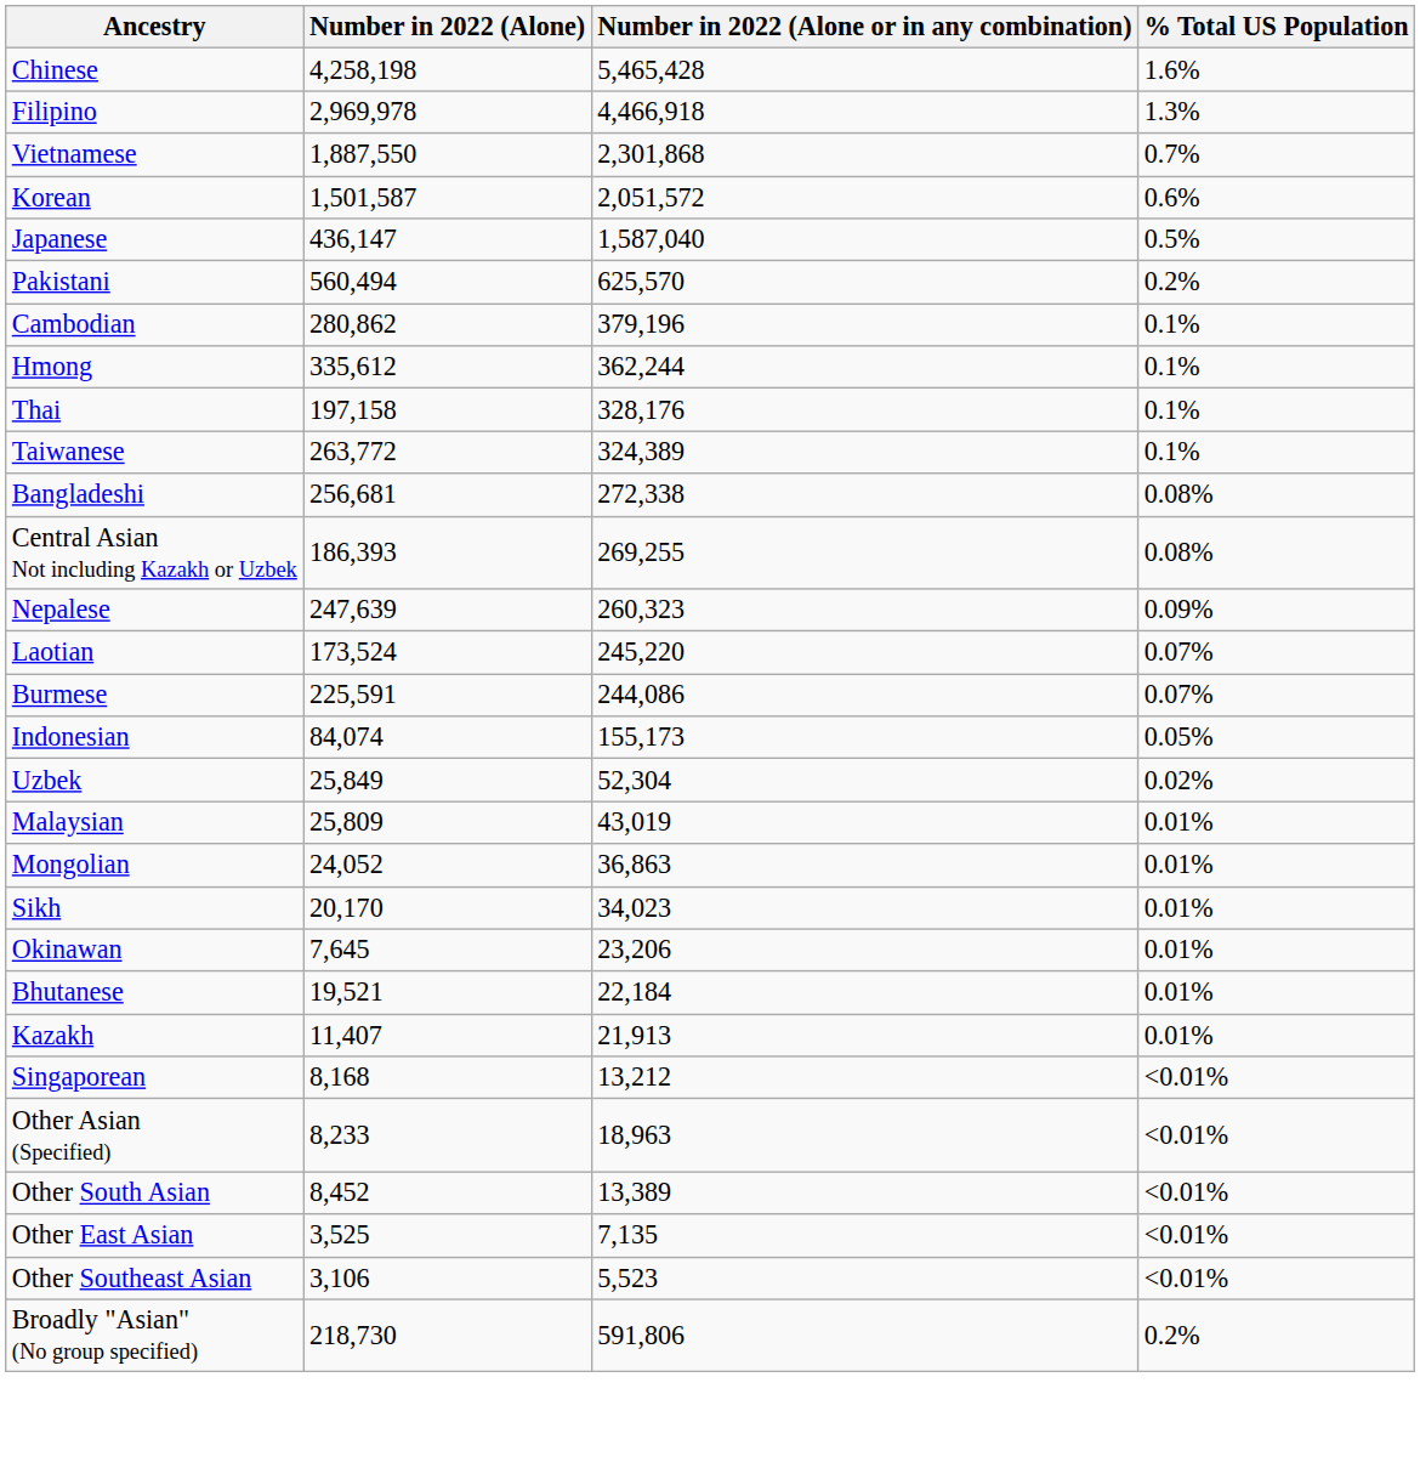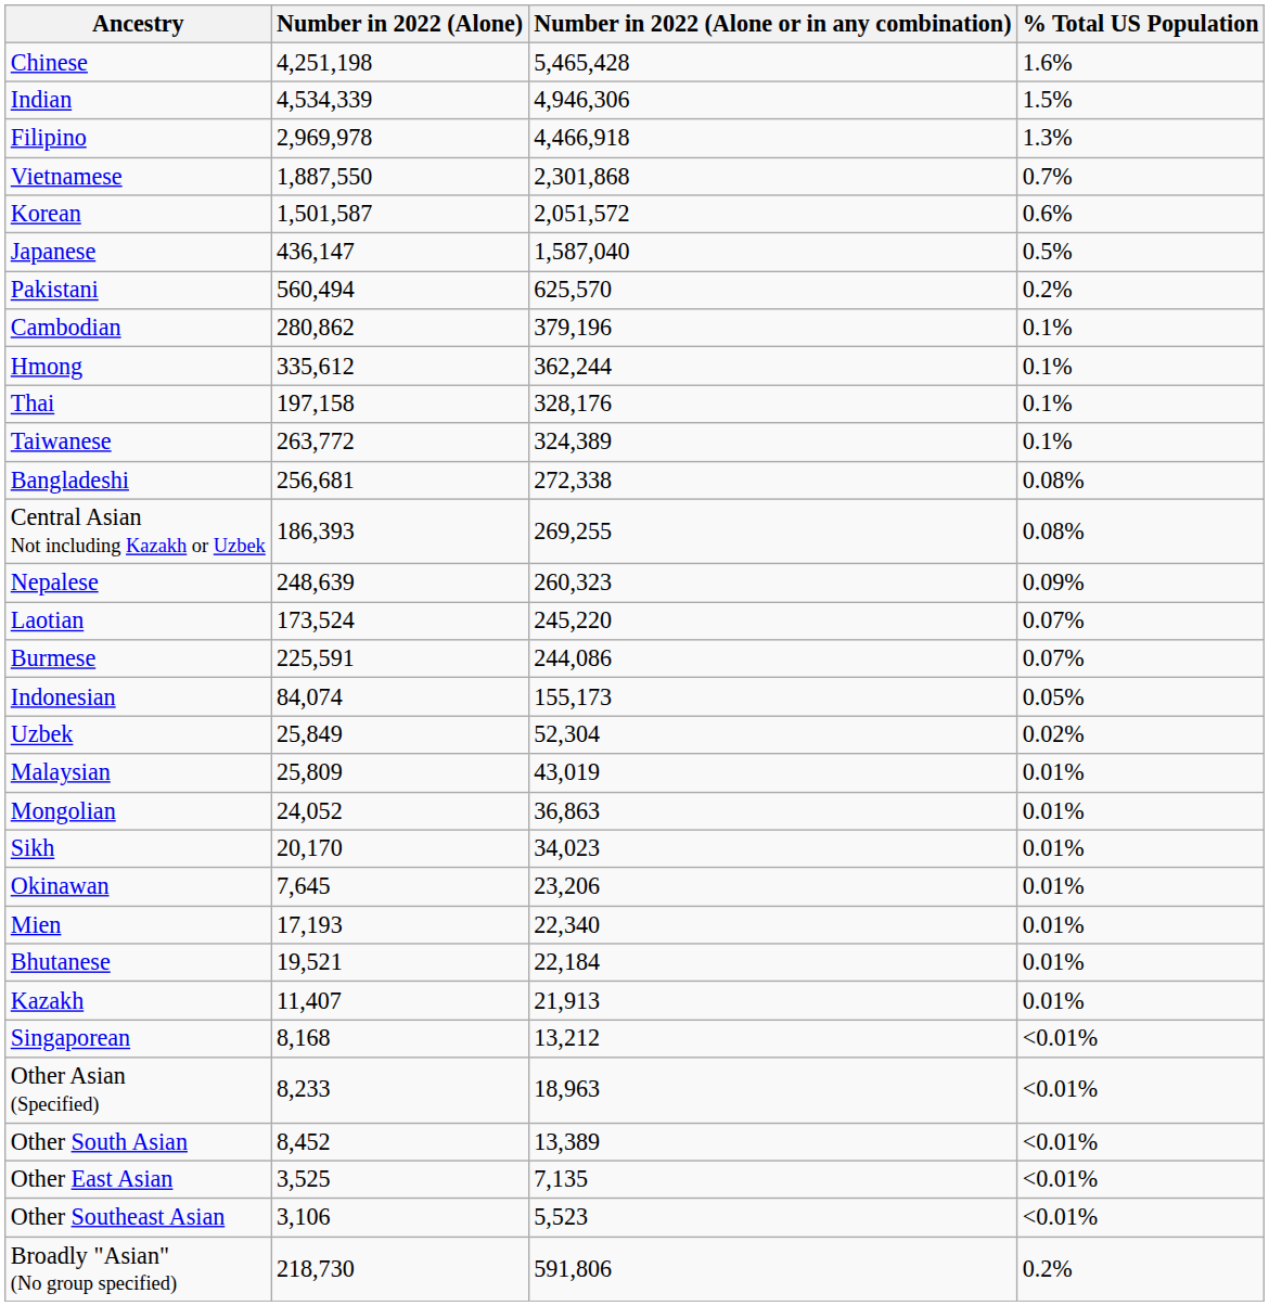 <table class="wikitable sortable">
 <tr>
 <th>Ancestry</th>
 <th>Number in 2022 (Alone)</th>
 <th>Number in 2022 (Alone or in any combination)</th>
 <th>% Total US Population</th>
 </tr>
 <tr>
 <td><a href='#'>Chinese</a></td>
-<td>4,258,198</td>
+<td>4,251,198</td>
 <td>5,465,428</td>
 <td>1.6%</td>
+</tr>
+<tr>
+<td><a href='#'>Indian</a></td>
+<td>4,534,339</td>
+<td>4,946,306</td>
+<td>1.5%</td>
 </tr>
 <tr>
 <td><a href='#'>Filipino</a></td>
 <td>2,969,978</td>
 <td>4,466,918</td>
 <td>1.3%</td>
 </tr>
 <tr>
 <td><a href='#'>Vietnamese</a></td>
 <td>1,887,550</td>
 <td>2,301,868</td>
 <td>0.7%</td>
 </tr>
 <tr>
 <td><a href='#'>Korean</a></td>
 <td>1,501,587</td>
 <td>2,051,572</td>
 <td>0.6%</td>
 </tr>
 <tr>
 <td><a href='#'>Japanese</a></td>
 <td>436,147</td>
 <td>1,587,040</td>
 <td>0.5%</td>
 </tr>
 <tr>
 <td><a href='#'>Pakistani</a></td>
 <td>560,494</td>
 <td>625,570</td>
 <td>0.2%</td>
 </tr>
 <tr>
 <td><a href='#'>Cambodian</a></td>
 <td>280,862</td>
 <td>379,196</td>
 <td>0.1%</td>
 </tr>
 <tr>
 <td><a href='#'>Hmong</a></td>
 <td>335,612</td>
 <td>362,244</td>
 <td>0.1%</td>
 </tr>
 <tr>
 <td><a href='#'>Thai</a></td>
 <td>197,158</td>
 <td>328,176</td>
 <td>0.1%</td>
 </tr>
 <tr>
 <td><a href='#'>Taiwanese</a></td>
 <td>263,772</td>
 <td>324,389</td>
 <td>0.1%</td>
 </tr>
 <tr>
 <td><a href='#'>Bangladeshi</a></td>
 <td>256,681</td>
 <td>272,338</td>
 <td>0.08%</td>
 </tr>
 <tr>
 <td>Central Asian<br><small>Not including <a href='#'>Kazakh</a> or <a href='#'>Uzbek</a></small></td>
 <td>186,393</td>
 <td>269,255</td>
 <td>0.08%</td>
 </tr>
 <tr>
 <td><a href='#'>Nepalese</a></td>
-<td>247,639</td>
+<td>248,639</td>
 <td>260,323</td>
 <td>0.09%</td>
 </tr>
 <tr>
 <td><a href='#'>Laotian</a></td>
 <td>173,524</td>
 <td>245,220</td>
 <td>0.07%</td>
 </tr>
 <tr>
 <td><a href='#'>Burmese</a></td>
 <td>225,591</td>
 <td>244,086</td>
 <td>0.07%</td>
 </tr>
 <tr>
 <td><a href='#'>Indonesian</a></td>
 <td>84,074</td>
 <td>155,173</td>
 <td>0.05%</td>
 </tr>
 <tr>
 <td><a href='#'>Uzbek</a></td>
 <td>25,849</td>
 <td>52,304</td>
 <td>0.02%</td>
 </tr>
 <tr>
 <td><a href='#'>Malaysian</a></td>
 <td>25,809</td>
 <td>43,019</td>
 <td>0.01%</td>
 </tr>
 <tr>
 <td><a href='#'>Mongolian</a></td>
 <td>24,052</td>
 <td>36,863</td>
 <td>0.01%</td>
 </tr>
 <tr>
 <td><a href='#'>Sikh</a></td>
 <td>20,170</td>
 <td>34,023</td>
 <td>0.01%</td>
 </tr>
 <tr>
 <td><a href='#'>Okinawan</a></td>
 <td>7,645</td>
 <td>23,206</td>
 <td>0.01%</td>
 </tr>
 <tr>
+<td><a href='#'>Mien</a></td>
+<td>17,193</td>
+<td>22,340</td>
+<td>0.01%</td>
+</tr>
+<tr>
 <td><a href='#'>Bhutanese</a></td>
 <td>19,521</td>
 <td>22,184</td>
 <td>0.01%</td>
 </tr>
 <tr>
 <td><a href='#'>Kazakh</a></td>
 <td>11,407</td>
 <td>21,913</td>
 <td>0.01%</td>
 </tr>
 <tr>
 <td><a href='#'>Singaporean</a></td>
 <td>8,168</td>
 <td>13,212</td>
 <td><0.01%</td>
 </tr>
 <tr>
 <td>Other Asian<br><small>(Specified)</small></td>
 <td>8,233</td>
 <td>18,963</td>
 <td><0.01%</td>
 </tr>
 <tr>
 <td>Other <a href='#'>South Asian</a></td>
 <td>8,452</td>
 <td>13,389</td>
 <td><0.01%</td>
 </tr>
 <tr>
 <td>Other <a href='#'>East Asian</a></td>
 <td>3,525</td>
 <td>7,135</td>
 <td><0.01%</td>
 </tr>
 <tr>
 <td>Other <a href='#'>Southeast Asian</a></td>
 <td>3,106</td>
 <td>5,523</td>
 <td><0.01%</td>
 </tr>
 <tr>
 <td>Broadly "Asian"<br><small>(No group specified)</small></td>
 <td>218,730</td>
 <td>591,806</td>
 <td>0.2%</td>
 </tr>
 </table>
